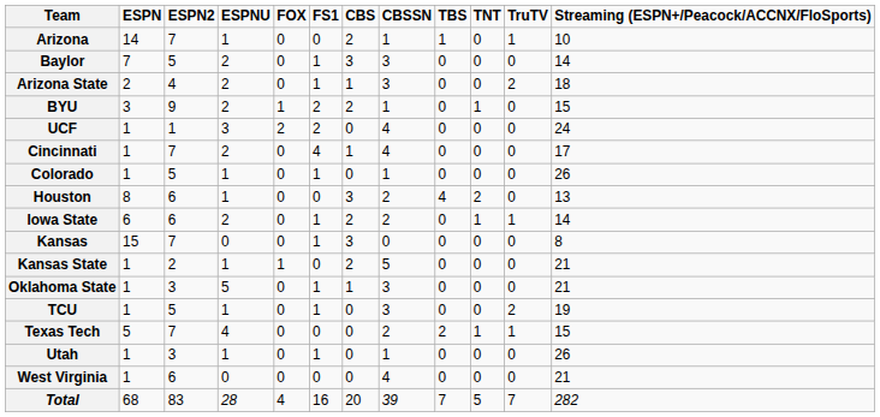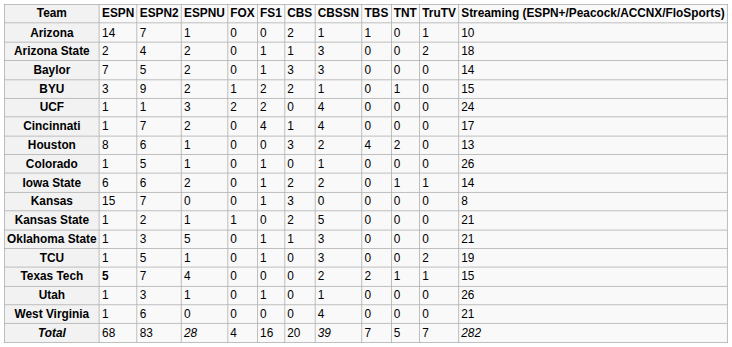 <table class="wikitable">
 <tr>
 <th>Team</th>
 <td><strong>ESPN</strong></td>
 <td><strong>ESPN2</strong></td>
 <td><strong>ESPNU</strong></td>
 <td><strong>FOX</strong></td>
 <td><strong>FS1</strong></td>
 <td><strong>CBS</strong></td>
 <td><strong>CBSSN</strong></td>
 <td><strong>TBS</strong></td>
 <td><strong>TNT</strong></td>
 <td><strong>TruTV</strong></td>
 <td><strong>Streaming (ESPN+/Peacock/ACCNX/FloSports)</strong></td>
 </tr>
 <tr>
 <th><strong>Arizona</strong></th>
 <td>14</td>
 <td>7</td>
 <td>1</td>
 <td>0</td>
 <td>0</td>
 <td>2</td>
 <td>1</td>
 <td>1</td>
 <td>0</td>
 <td>1</td>
 <td>10</td>
 </tr>
 <tr>
+<th><strong>Arizona State</strong></th>
+<td>2</td>
+<td>4</td>
+<td>2</td>
+<td>0</td>
+<td>1</td>
+<td>1</td>
+<td>3</td>
+<td>0</td>
+<td>0</td>
+<td>2</td>
+<td>18</td>
+</tr>
+<tr>
 <th><strong>Baylor</strong></th>
 <td>7</td>
 <td>5</td>
 <td>2</td>
 <td>0</td>
 <td>1</td>
 <td>3</td>
 <td>3</td>
 <td>0</td>
 <td>0</td>
 <td>0</td>
 <td>14</td>
-</tr>
-<tr>
-<th><strong>Arizona State</strong></th>
-<td>2</td>
-<td>4</td>
-<td>2</td>
-<td>0</td>
-<td>1</td>
-<td>1</td>
-<td>3</td>
-<td>0</td>
-<td>0</td>
-<td>2</td>
-<td>18</td>
 </tr>
 <tr>
 <th><strong>BYU</strong></th>
 <td>3</td>
 <td>9</td>
 <td>2</td>
 <td>1</td>
 <td>2</td>
 <td>2</td>
 <td>1</td>
 <td>0</td>
 <td>1</td>
 <td>0</td>
 <td>15</td>
 </tr>
 <tr>
 <th><strong>UCF</strong></th>
 <td>1</td>
 <td>1</td>
 <td>3</td>
 <td>2</td>
 <td>2</td>
 <td>0</td>
 <td>4</td>
 <td>0</td>
 <td>0</td>
 <td>0</td>
 <td>24</td>
 </tr>
 <tr>
 <th><strong>Cincinnati</strong></th>
 <td>1</td>
 <td>7</td>
 <td>2</td>
 <td>0</td>
 <td>4</td>
 <td>1</td>
 <td>4</td>
 <td>0</td>
 <td>0</td>
 <td>0</td>
 <td>17</td>
 </tr>
 <tr>
+<th><strong>Houston</strong></th>
+<td>8</td>
+<td>6</td>
+<td>1</td>
+<td>0</td>
+<td>0</td>
+<td>3</td>
+<td>2</td>
+<td>4</td>
+<td>2</td>
+<td>0</td>
+<td>13</td>
+</tr>
+<tr>
 <th><strong>Colorado</strong></th>
 <td>1</td>
 <td>5</td>
 <td>1</td>
 <td>0</td>
 <td>1</td>
 <td>0</td>
 <td>1</td>
 <td>0</td>
 <td>0</td>
 <td>0</td>
 <td>26</td>
-</tr>
-<tr>
-<th><strong>Houston</strong></th>
-<td>8</td>
-<td>6</td>
-<td>1</td>
-<td>0</td>
-<td>0</td>
-<td>3</td>
-<td>2</td>
-<td>4</td>
-<td>2</td>
-<td>0</td>
-<td>13</td>
 </tr>
 <tr>
 <th><strong>Iowa State</strong></th>
 <td>6</td>
 <td>6</td>
 <td>2</td>
 <td>0</td>
 <td>1</td>
 <td>2</td>
 <td>2</td>
 <td>0</td>
 <td>1</td>
 <td>1</td>
 <td>14</td>
 </tr>
 <tr>
 <th><strong>Kansas</strong></th>
 <td>15</td>
 <td>7</td>
 <td>0</td>
 <td>0</td>
 <td>1</td>
 <td>3</td>
 <td>0</td>
 <td>0</td>
 <td>0</td>
 <td>0</td>
 <td>8</td>
 </tr>
 <tr>
 <th><strong>Kansas State</strong></th>
 <td>1</td>
 <td>2</td>
 <td>1</td>
 <td>1</td>
 <td>0</td>
 <td>2</td>
 <td>5</td>
 <td>0</td>
 <td>0</td>
 <td>0</td>
 <td>21</td>
 </tr>
 <tr>
 <th><strong>Oklahoma State</strong></th>
 <td>1</td>
 <td>3</td>
 <td>5</td>
 <td>0</td>
 <td>1</td>
 <td>1</td>
 <td>3</td>
 <td>0</td>
 <td>0</td>
 <td>0</td>
 <td>21</td>
 </tr>
 <tr>
 <th><strong>TCU</strong></th>
 <td>1</td>
 <td>5</td>
 <td>1</td>
 <td>0</td>
 <td>1</td>
 <td>0</td>
 <td>3</td>
 <td>0</td>
 <td>0</td>
 <td>2</td>
 <td>19</td>
 </tr>
 <tr>
 <th><strong>Texas Tech</strong></th>
-<td>5</td>
+<td><strong>5</strong></td>
 <td>7</td>
 <td>4</td>
 <td>0</td>
 <td>0</td>
 <td>0</td>
 <td>2</td>
 <td>2</td>
 <td>1</td>
 <td>1</td>
 <td>15</td>
 </tr>
 <tr>
 <th><strong>Utah</strong></th>
 <td>1</td>
 <td>3</td>
 <td>1</td>
 <td>0</td>
 <td>1</td>
 <td>0</td>
 <td>1</td>
 <td>0</td>
 <td>0</td>
 <td>0</td>
 <td>26</td>
 </tr>
 <tr>
 <th><strong>West Virginia</strong></th>
 <td>1</td>
 <td>6</td>
 <td>0</td>
 <td>0</td>
 <td>0</td>
 <td>0</td>
 <td>4</td>
 <td>0</td>
 <td>0</td>
 <td>0</td>
 <td>21</td>
 </tr>
 <tr>
 <th><em>Total</em></th>
 <td>68</td>
 <td>83</td>
 <td><em>28</em></td>
 <td>4</td>
 <td>16</td>
 <td>20</td>
 <td><em>39</em></td>
 <td>7</td>
 <td>5</td>
 <td>7</td>
 <td><em>282</em></td>
 </tr>
 </table>
